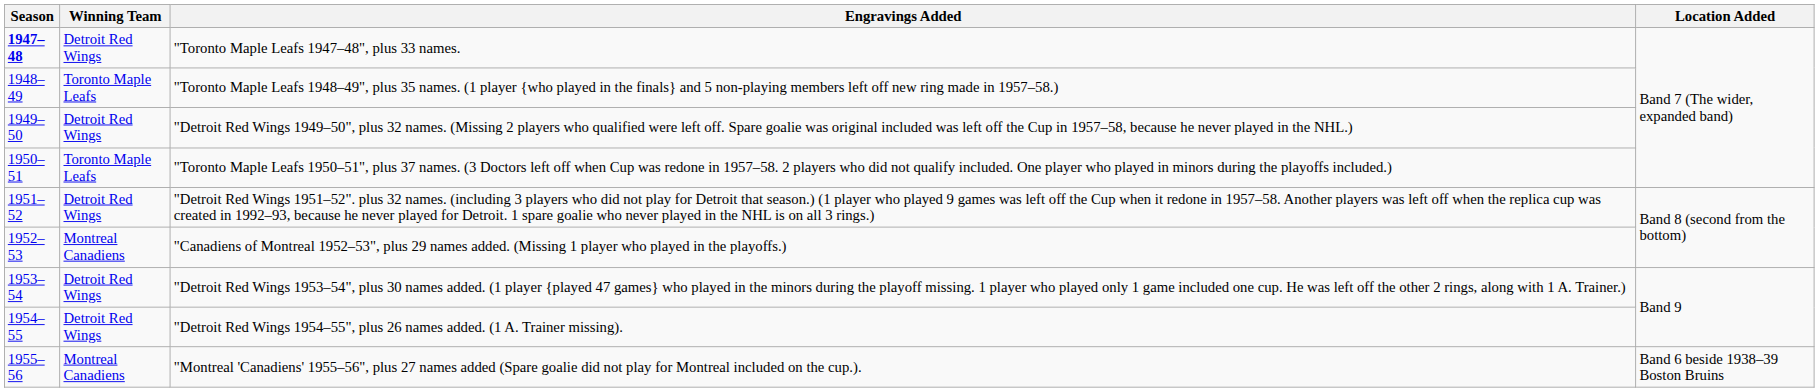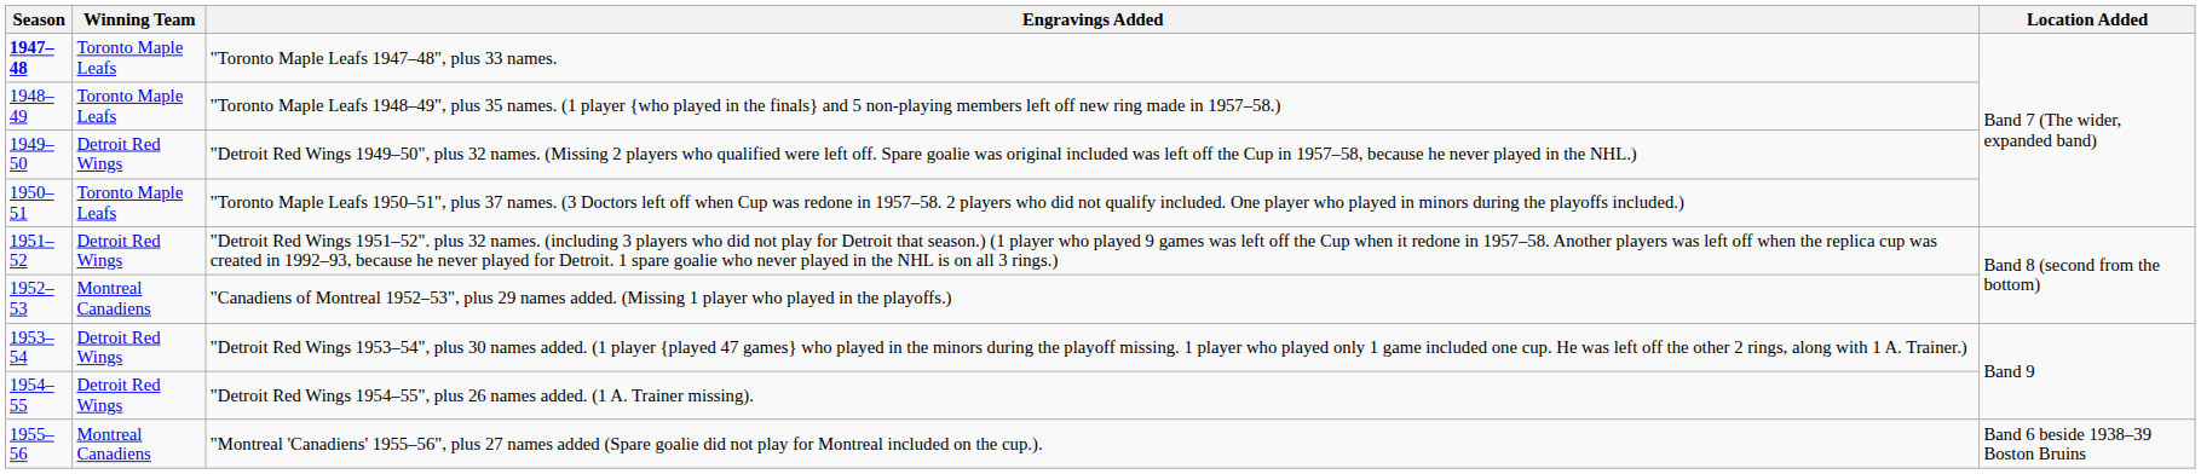 <table class="wikitable">
 <tr>
 <th>Season</th>
 <th>Winning Team</th>
 <th>Engravings Added</th>
 <th>Location Added</th>
 </tr>
 <tr>
 <td><strong><a href='#'>1947–48</a></strong></td>
-<td><a href='#'>Detroit Red Wings</a></td>
+<td><a href='#'>Toronto Maple Leafs</a></td>
 <td>"Toronto Maple Leafs 1947–48", plus 33 names.</td>
 <td rowspan="4">Band 7 (The wider, expanded band)</td>
 </tr>
 <tr>
 <td><a href='#'>1948–49</a></td>
 <td><a href='#'>Toronto Maple Leafs</a></td>
 <td>"Toronto Maple Leafs 1948–49", plus 35 names. (1 player {who played in the finals} and 5 non-playing members left off new ring made in 1957–58.)</td>
 </tr>
 <tr>
 <td><a href='#'>1949–50</a></td>
 <td><a href='#'>Detroit Red Wings</a></td>
 <td>"Detroit Red Wings 1949–50", plus 32 names. (Missing 2 players who qualified were left off. Spare goalie was original included was left off the Cup in 1957–58, because he never played in the NHL.)</td>
 </tr>
 <tr>
 <td><a href='#'>1950–51</a></td>
 <td><a href='#'>Toronto Maple Leafs</a></td>
 <td>"Toronto Maple Leafs 1950–51", plus 37 names. (3 Doctors left off when Cup was redone in 1957–58. 2 players who did not qualify included. One player who played in minors during the playoffs included.)</td>
 </tr>
 <tr>
 <td><a href='#'>1951–52</a></td>
 <td><a href='#'>Detroit Red Wings</a></td>
 <td>"Detroit Red Wings 1951–52". plus 32 names. (including 3 players who did not play for Detroit that season.) (1 player who played 9 games was left off the Cup when it redone in 1957–58. Another players was left off when the replica cup was created in 1992–93, because he never played for Detroit.  1 spare goalie who never played in the NHL is on all 3 rings.)</td>
 <td rowspan="2">Band 8 (second from the bottom)</td>
 </tr>
 <tr>
 <td><a href='#'>1952–53</a></td>
 <td><a href='#'>Montreal Canadiens</a></td>
 <td>"Canadiens of Montreal 1952–53", plus 29 names added. (Missing 1 player who played in the playoffs.)</td>
 </tr>
 <tr>
 <td><a href='#'>1953–54</a></td>
 <td><a href='#'>Detroit Red Wings</a></td>
 <td>"Detroit Red Wings 1953–54", plus 30 names added. (1 player  {played 47 games} who played in the minors during the playoff missing. 1 player who played only 1 game included one cup. He was left off the other 2 rings, along with 1 A. Trainer.)</td>
 <td rowspan="2">Band 9</td>
 </tr>
 <tr>
 <td><a href='#'>1954–55</a></td>
 <td><a href='#'>Detroit Red Wings</a></td>
 <td>"Detroit Red Wings 1954–55", plus 26 names added. (1 A. Trainer missing).</td>
 </tr>
 <tr>
 <td><a href='#'>1955–56</a></td>
 <td><a href='#'>Montreal Canadiens</a></td>
 <td>"Montreal 'Canadiens' 1955–56", plus 27 names added (Spare goalie did not play for Montreal included on the cup.).</td>
 <td>Band 6 beside 1938–39 Boston Bruins</td>
 </tr>
 </table>
